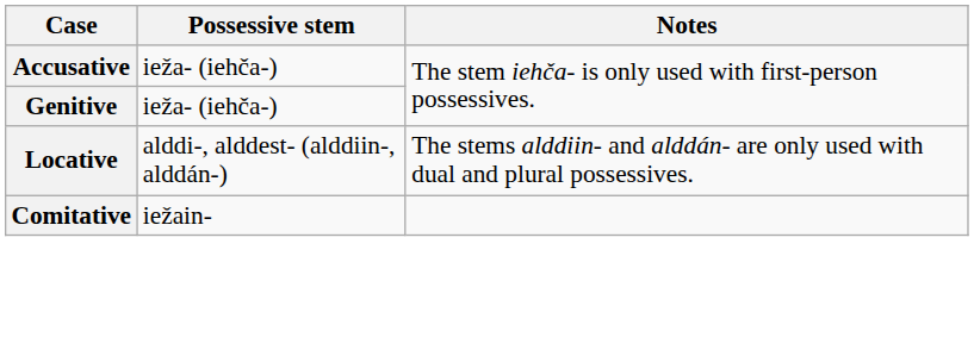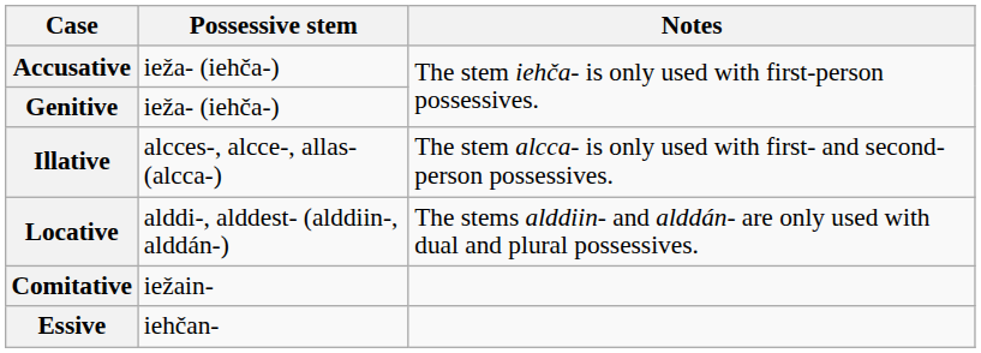 <table class="wikitable">
 <tr>
 <th>Case</th>
 <th>Possessive stem</th>
 <th>Notes</th>
 </tr>
 <tr>
 <th>Accusative</th>
 <td>ieža- (iehča-)</td>
 <td rowspan="2">The stem <em>iehča-</em> is only used with first-person possessives.</td>
 </tr>
 <tr>
 <th>Genitive</th>
 <td>ieža- (iehča-)</td>
 </tr>
 <tr>
+<th>Illative</th>
+<td>alcces-, alcce-, allas- (alcca-)</td>
+<td>The stem <em>alcca-</em> is only used with first- and second-person possessives.</td>
+</tr>
+<tr>
 <th>Locative</th>
 <td>alddi-, alddest- (alddiin-, alddán-)</td>
 <td>The stems <em>alddiin-</em> and <em>alddán-</em> are only used with dual and plural possessives.</td>
 </tr>
 <tr>
 <th>Comitative</th>
 <td>iežain-</td>
 <td></td>
 </tr>
+<tr>
+<th>Essive</th>
+<td>iehčan-</td>
+<td></td>
+</tr>
 </table>
